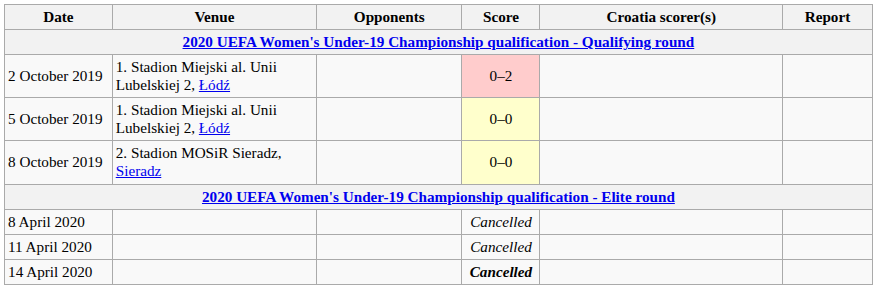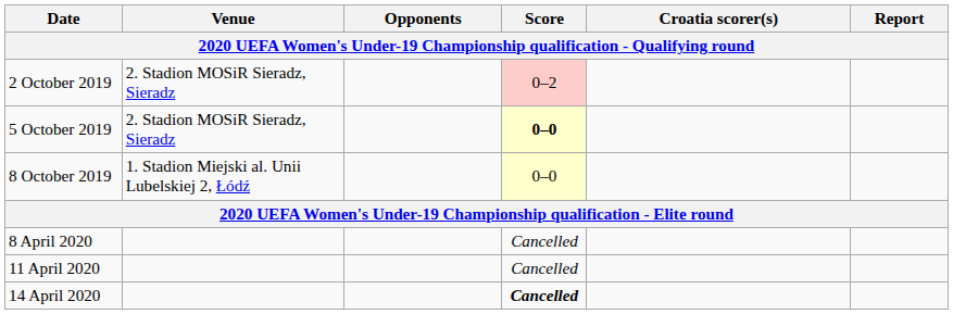 <table class="wikitable" style="font-size:95%;">
 <tr>
 <th width=125>Date</th>
 <th width=260>Venue</th>
 <th width=170>Opponents</th>
 <th width= 75>Score</th>
 <th width=320>Croatia scorer(s)</th>
 <th width=100>Report</th>
 </tr>
 <tr>
 <th colspan=7><a href='#'>2020 UEFA Women's Under-19 Championship qualification - Qualifying round</a></th>
 </tr>
 <tr>
 <td>2 October 2019</td>
-<td>1. Stadion Miejski al. Unii Lubelskiej 2, <a href='#'>Łódź</a></td>
+<td>2. Stadion MOSiR Sieradz, <a href='#'>Sieradz</a></td>
 <td></td>
 <td align=center bgcolor=#FFCCCC>0–2</td>
 <td></td>
 <td></td>
 </tr>
 <tr>
 <td>5 October 2019</td>
-<td>1. Stadion Miejski al. Unii Lubelskiej 2, <a href='#'>Łódź</a></td>
+<td>2. Stadion MOSiR Sieradz, <a href='#'>Sieradz</a></td>
 <td></td>
-<td align=center bgcolor=#FFFFCC>0–0</td>
+<td align=center bgcolor=#FFFFCC><strong>0–0</strong></td>
 <td></td>
 <td></td>
 </tr>
 <tr>
 <td>8 October 2019</td>
-<td>2. Stadion MOSiR Sieradz, <a href='#'>Sieradz</a></td>
+<td>1. Stadion Miejski al. Unii Lubelskiej 2, <a href='#'>Łódź</a></td>
 <td></td>
 <td align=center bgcolor=#FFFFCC>0–0</td>
 <td></td>
 <td></td>
 </tr>
 <tr>
 <th colspan=7><a href='#'>2020 UEFA Women's Under-19 Championship qualification - Elite round</a></th>
 </tr>
 <tr>
 <td>8 April 2020</td>
 <td></td>
 <td></td>
 <td align=center><em>Cancelled</em></td>
 <td></td>
 <td></td>
 </tr>
 <tr>
 <td>11 April 2020</td>
 <td></td>
 <td></td>
 <td align=center><em>Cancelled</em></td>
 <td></td>
 <td></td>
 </tr>
 <tr>
 <td>14 April 2020</td>
 <td></td>
 <td></td>
 <td align=center><strong><em>Cancelled</em></strong></td>
 <td></td>
 <td></td>
 </tr>
 <tr>
 </tr>
 </table>
